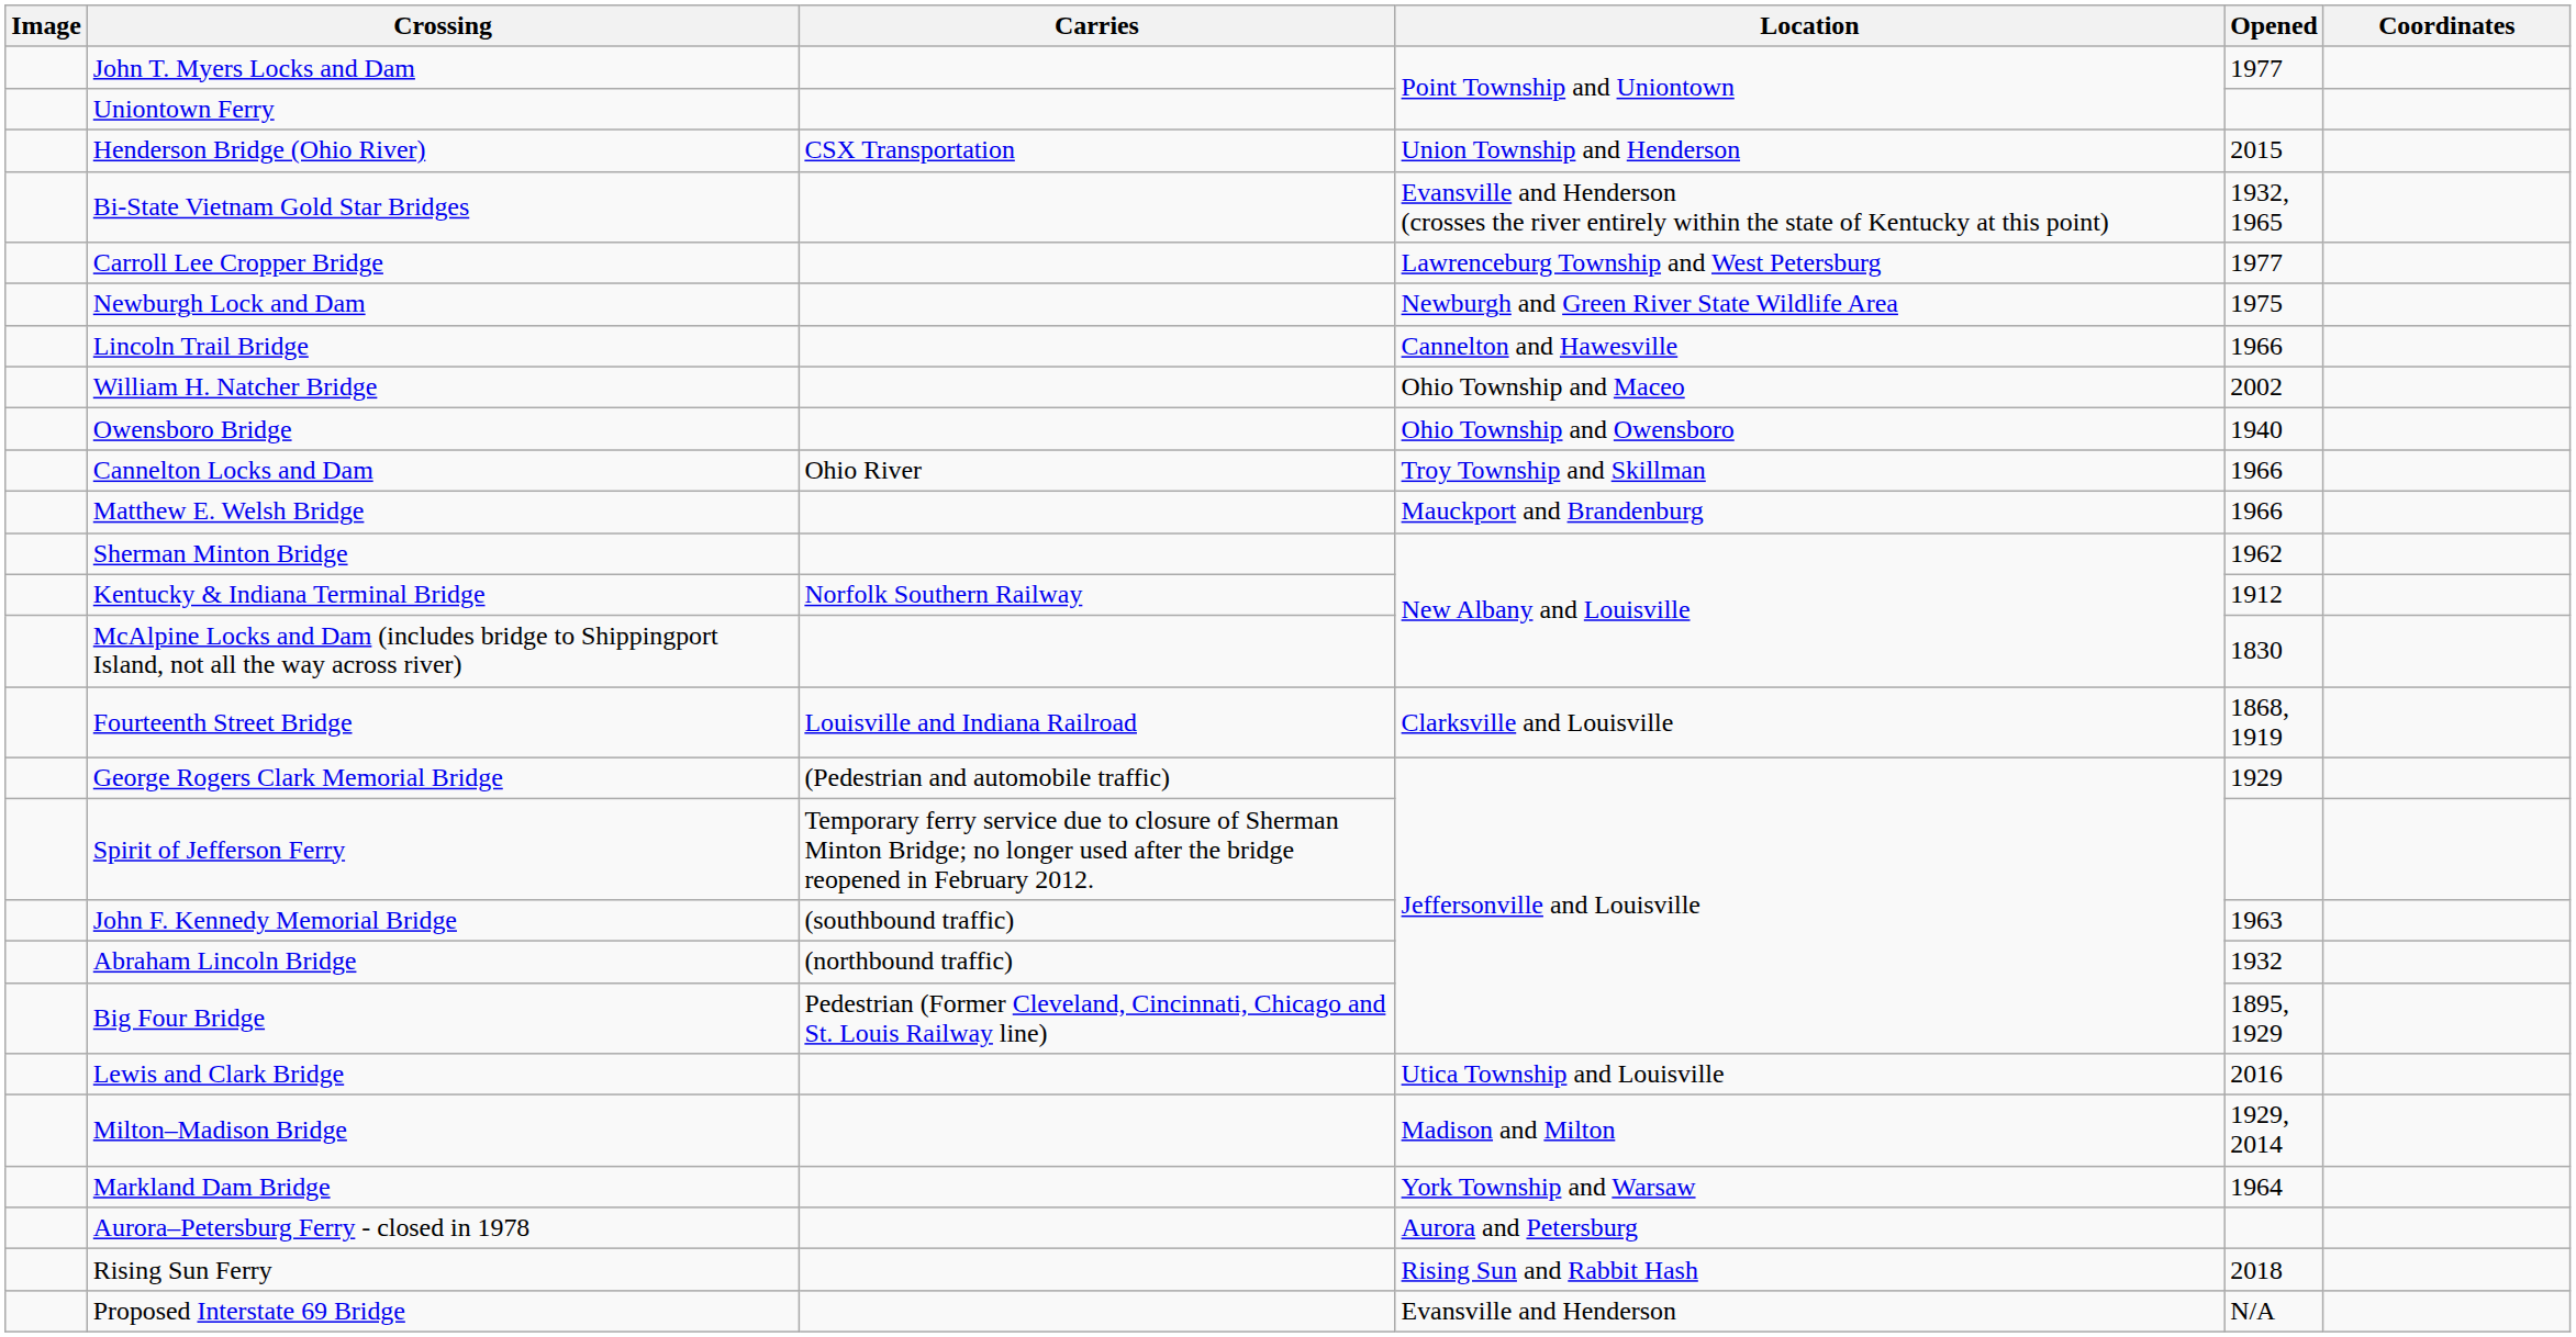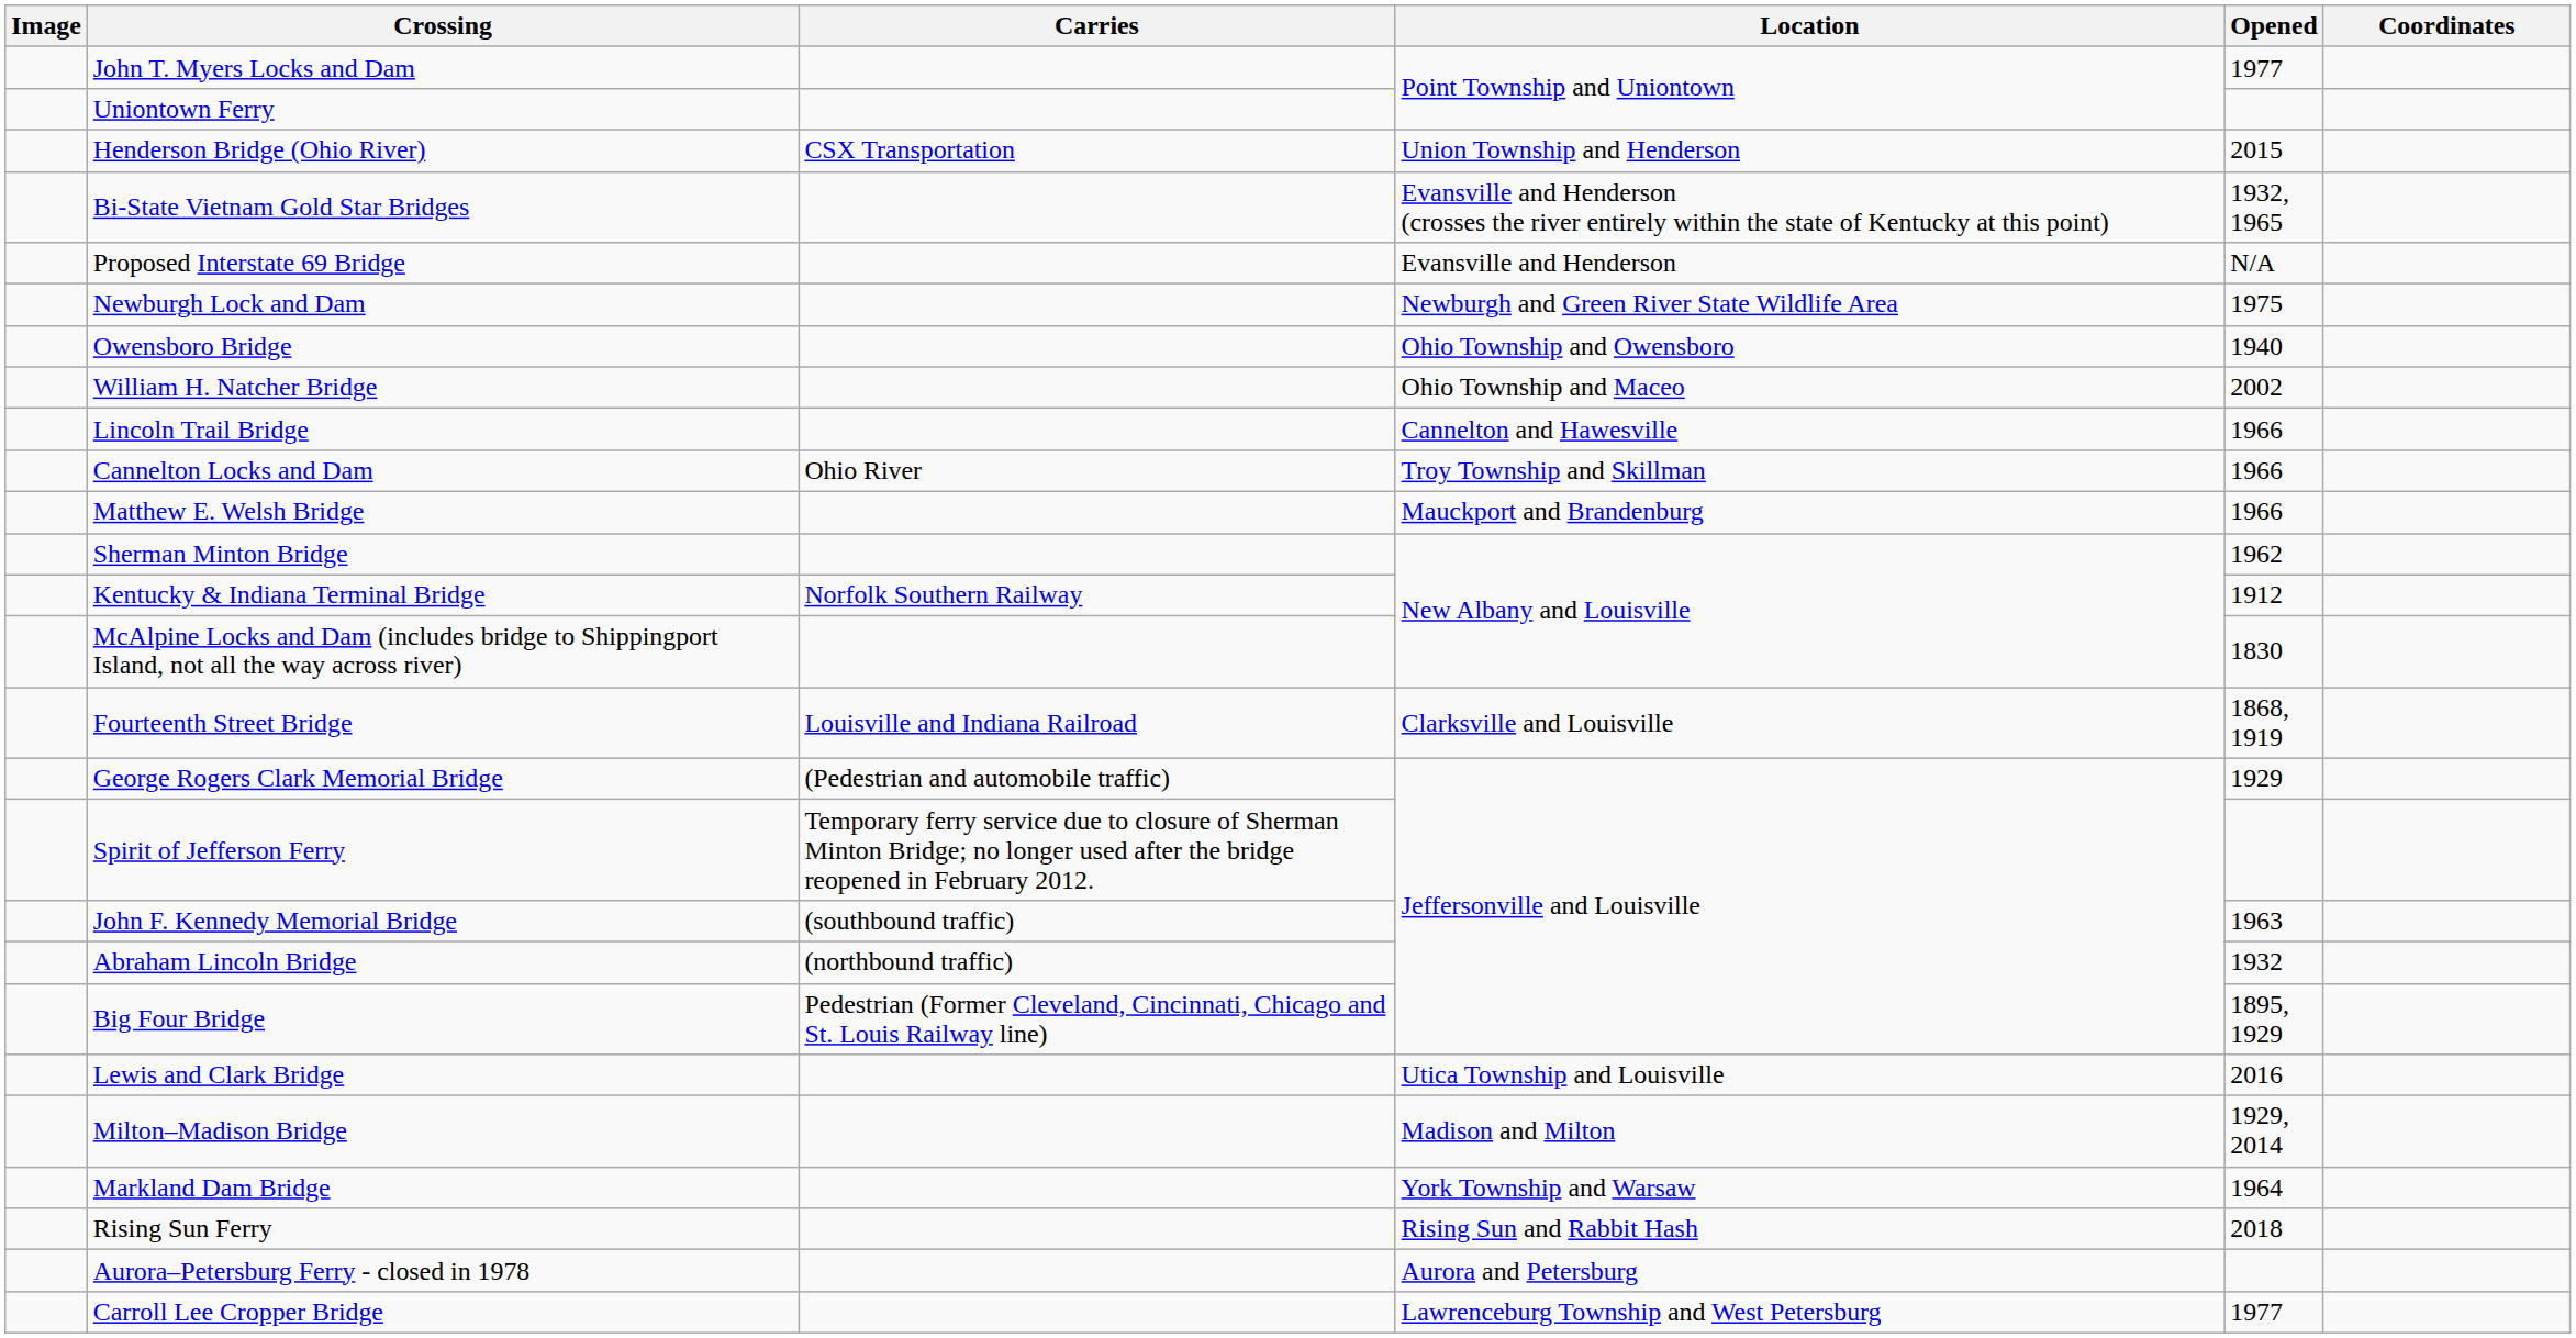 <table class="wikitable sortable">
 <tr>
 <th>Image</th>
 <th style="width:30%">Crossing</th>
 <th style="width:25%">Carries</th>
 <th style="width:35%">Location</th>
 <th>Opened</th>
 <th style="width:10%">Coordinates</th>
 </tr>
 <tr>
 <td></td>
 <td><a href='#'>John T. Myers Locks and Dam</a></td>
 <td></td>
 <td rowspan="2"><a href='#'>Point Township</a> and <a href='#'>Uniontown</a></td>
 <td>1977</td>
 <td></td>
 </tr>
 <tr>
 <td></td>
 <td><a href='#'>Uniontown Ferry</a></td>
 <td></td>
 <td></td>
 <td></td>
 </tr>
 <tr>
 <td></td>
 <td><a href='#'>Henderson Bridge (Ohio River)</a></td>
 <td><a href='#'>CSX Transportation</a></td>
 <td><a href='#'>Union Township</a> and <a href='#'>Henderson</a></td>
 <td>2015</td>
 <td></td>
 </tr>
 <tr>
 <td></td>
 <td><a href='#'>Bi-State Vietnam Gold Star Bridges</a></td>
 <td></td>
 <td><a href='#'>Evansville</a> and Henderson<br>(crosses the river entirely within the state of Kentucky at this point)</td>
 <td>1932, 1965</td>
 <td></td>
 </tr>
 <tr>
 <td></td>
-<td><a href='#'>Carroll Lee Cropper Bridge</a></td>
+<td>Proposed <a href='#'>Interstate 69 Bridge</a></td>
 <td></td>
-<td><a href='#'>Lawrenceburg Township</a> and <a href='#'>West Petersburg</a></td>
-<td>1977</td>
+<td>Evansville and Henderson</td>
+<td>N/A</td>
 <td></td>
 </tr>
 <tr>
 <td></td>
 <td><a href='#'>Newburgh Lock and Dam</a></td>
 <td></td>
 <td><a href='#'>Newburgh</a> and <a href='#'>Green River State Wildlife Area</a></td>
 <td>1975</td>
 <td></td>
 </tr>
 <tr>
 <td></td>
-<td><a href='#'>Lincoln Trail Bridge</a></td>
+<td><a href='#'>Owensboro Bridge</a></td>
 <td></td>
-<td><a href='#'>Cannelton</a> and <a href='#'>Hawesville</a></td>
-<td>1966</td>
+<td><a href='#'>Ohio Township</a> and <a href='#'>Owensboro</a></td>
+<td>1940</td>
 <td></td>
 </tr>
 <tr>
 <td></td>
 <td><a href='#'>William H. Natcher Bridge</a></td>
 <td></td>
 <td>Ohio Township and <a href='#'>Maceo</a></td>
 <td>2002</td>
 <td></td>
 </tr>
 <tr>
 <td></td>
-<td><a href='#'>Owensboro Bridge</a></td>
+<td><a href='#'>Lincoln Trail Bridge</a></td>
 <td></td>
-<td><a href='#'>Ohio Township</a> and <a href='#'>Owensboro</a></td>
-<td>1940</td>
+<td><a href='#'>Cannelton</a> and <a href='#'>Hawesville</a></td>
+<td>1966</td>
 <td></td>
 </tr>
 <tr>
 <td></td>
 <td><a href='#'>Cannelton Locks and Dam</a></td>
 <td>Ohio River</td>
 <td><a href='#'>Troy Township</a> and <a href='#'>Skillman</a></td>
 <td>1966</td>
 <td></td>
 </tr>
 <tr>
 <td></td>
 <td><a href='#'>Matthew E. Welsh Bridge</a></td>
 <td></td>
 <td><a href='#'>Mauckport</a> and <a href='#'>Brandenburg</a></td>
 <td>1966</td>
 <td></td>
 </tr>
 <tr>
 <td></td>
 <td><a href='#'>Sherman Minton Bridge</a></td>
 <td></td>
 <td rowspan="3"><a href='#'>New Albany</a> and <a href='#'>Louisville</a></td>
 <td>1962</td>
 <td></td>
 </tr>
 <tr>
 <td></td>
 <td><a href='#'>Kentucky & Indiana Terminal Bridge</a></td>
 <td><a href='#'>Norfolk Southern Railway</a></td>
 <td>1912</td>
 <td></td>
 </tr>
 <tr>
 <td></td>
 <td><a href='#'>McAlpine Locks and Dam</a> (includes bridge to Shippingport Island, not all the way across river)</td>
 <td></td>
 <td>1830</td>
 <td></td>
 </tr>
 <tr>
 <td></td>
 <td><a href='#'>Fourteenth Street Bridge</a></td>
 <td><a href='#'>Louisville and Indiana Railroad</a></td>
 <td><a href='#'>Clarksville</a> and Louisville</td>
 <td>1868, 1919</td>
 <td></td>
 </tr>
 <tr>
 <td></td>
 <td><a href='#'>George Rogers Clark Memorial Bridge</a></td>
 <td>  (Pedestrian and automobile traffic)</td>
 <td rowspan="5"><a href='#'>Jeffersonville</a> and Louisville</td>
 <td>1929</td>
 <td></td>
 </tr>
 <tr>
 <td></td>
 <td><a href='#'>Spirit of Jefferson Ferry</a></td>
 <td>Temporary ferry service due to closure of Sherman Minton Bridge; no longer used after the bridge reopened in February 2012.</td>
 <td></td>
 <td></td>
 </tr>
 <tr>
 <td></td>
 <td><a href='#'>John F. Kennedy Memorial Bridge</a></td>
 <td> (southbound traffic)</td>
 <td>1963</td>
 <td></td>
 </tr>
 <tr>
 <td></td>
 <td><a href='#'>Abraham Lincoln Bridge</a></td>
 <td> (northbound traffic)</td>
 <td>1932</td>
 <td></td>
 </tr>
 <tr>
 <td></td>
 <td><a href='#'>Big Four Bridge</a></td>
 <td>Pedestrian (Former <a href='#'>Cleveland, Cincinnati, Chicago and St. Louis Railway</a> line)</td>
 <td>1895, 1929</td>
 <td></td>
 </tr>
 <tr>
 <td></td>
 <td><a href='#'>Lewis and Clark Bridge</a></td>
 <td></td>
 <td><a href='#'>Utica Township</a> and Louisville</td>
 <td>2016</td>
 <td></td>
 </tr>
 <tr>
 <td></td>
 <td><a href='#'>Milton–Madison Bridge</a></td>
 <td></td>
 <td><a href='#'>Madison</a> and <a href='#'>Milton</a></td>
 <td>1929, 2014</td>
 <td></td>
 </tr>
 <tr>
 <td></td>
 <td><a href='#'>Markland Dam Bridge</a></td>
 <td></td>
 <td><a href='#'>York Township</a> and <a href='#'>Warsaw</a></td>
 <td>1964</td>
 <td></td>
 </tr>
 <tr>
 <td></td>
+<td>Rising Sun Ferry</td>
+<td></td>
+<td><a href='#'>Rising Sun</a> and <a href='#'>Rabbit Hash</a></td>
+<td>2018</td>
+<td></td>
+</tr>
+<tr>
+<td></td>
 <td><a href='#'>Aurora–Petersburg Ferry</a> - closed in 1978</td>
 <td></td>
 <td><a href='#'>Aurora</a> and <a href='#'>Petersburg</a></td>
 <td></td>
 <td></td>
 </tr>
 <tr>
 <td></td>
-<td>Rising Sun Ferry</td>
+<td><a href='#'>Carroll Lee Cropper Bridge</a></td>
 <td></td>
-<td><a href='#'>Rising Sun</a> and <a href='#'>Rabbit Hash</a></td>
-<td>2018</td>
-<td></td>
-</tr>
-<tr>
-<td></td>
-<td>Proposed <a href='#'>Interstate 69 Bridge</a></td>
-<td></td>
-<td>Evansville and Henderson</td>
-<td>N/A</td>
+<td><a href='#'>Lawrenceburg Township</a> and <a href='#'>West Petersburg</a></td>
+<td>1977</td>
 <td></td>
 </tr>
 </table>
